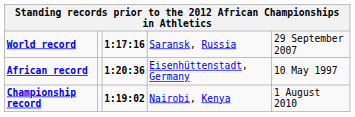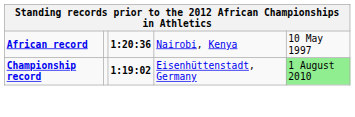 <table class="wikitable" width=75%>
 <tr>
 <th colspan="5">Standing records prior to the 2012 African Championships in Athletics</th>
 </tr>
 <tr>
-<td><strong><a href='#'>World record</a></strong></td>
-<td></td>
-<td><strong>1:17:16</strong></td>
-<td><a href='#'>Saransk</a>, <a href='#'>Russia</a></td>
-<td>29 September 2007</td>
-</tr>
-<tr>
 <td><strong><a href='#'>African record</a></strong></td>
 <td></td>
 <td><strong>1:20:36</strong></td>
-<td><a href='#'>Eisenhüttenstadt</a>, <a href='#'>Germany</a></td>
+<td><a href='#'>Nairobi</a>, <a href='#'>Kenya</a></td>
 <td>10 May 1997</td>
 </tr>
 <tr>
 <td><strong><a href='#'>Championship record</a></strong></td>
 <td></td>
 <td><strong>1:19:02</strong></td>
-<td><a href='#'>Nairobi</a>, <a href='#'>Kenya</a></td>
-<td>1 August 2010</td>
+<td><a href='#'>Eisenhüttenstadt</a>, <a href='#'>Germany</a></td>
+<td style="background: lightgreen;">1 August 2010</td>
 </tr>
 </table>
